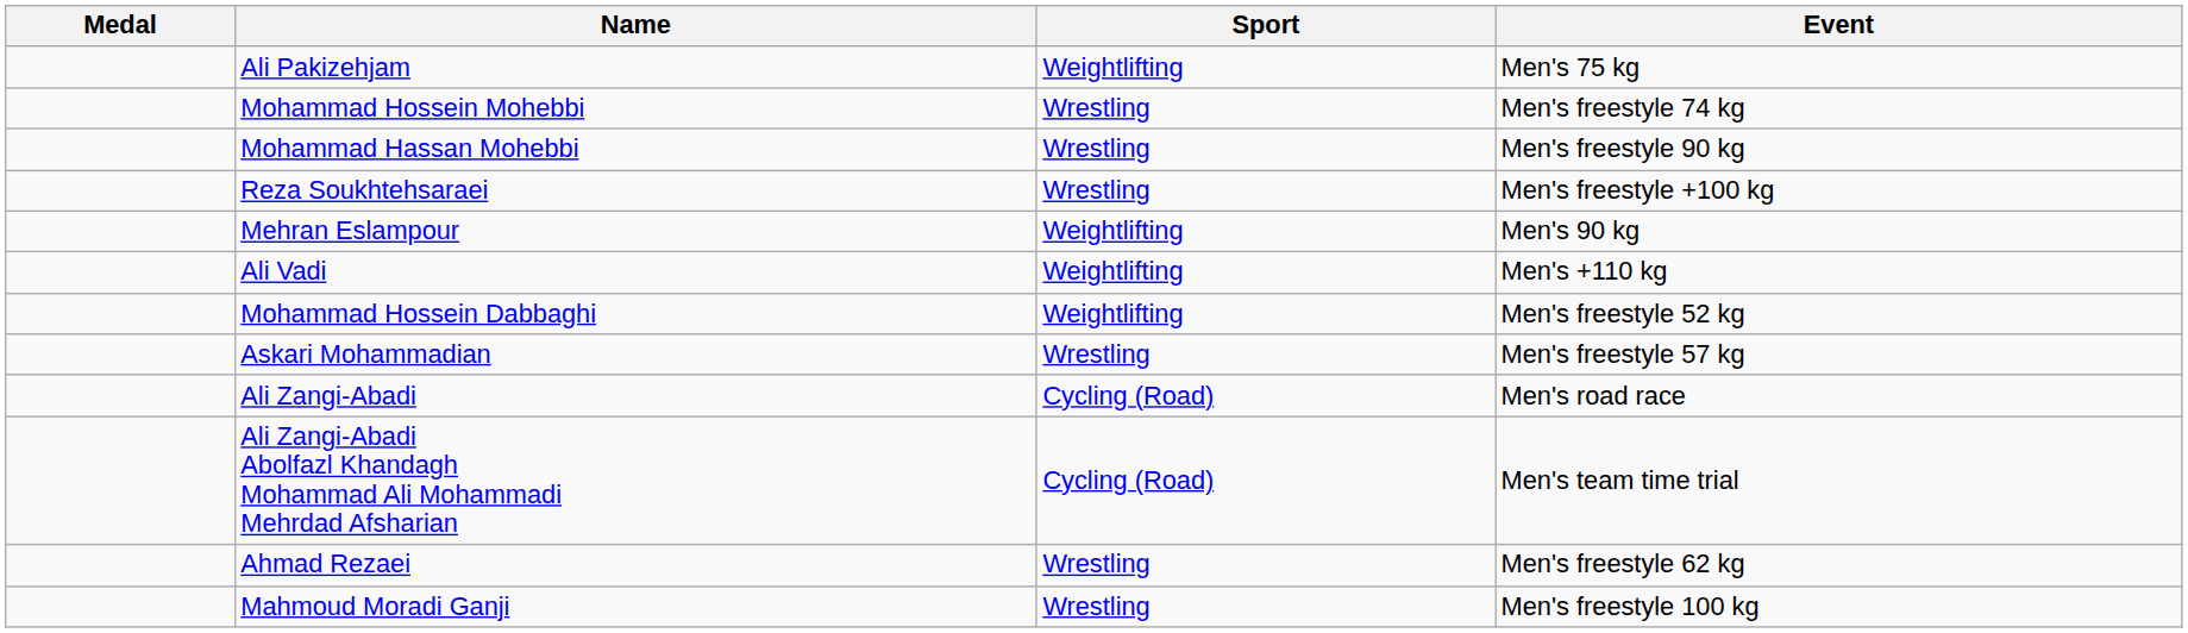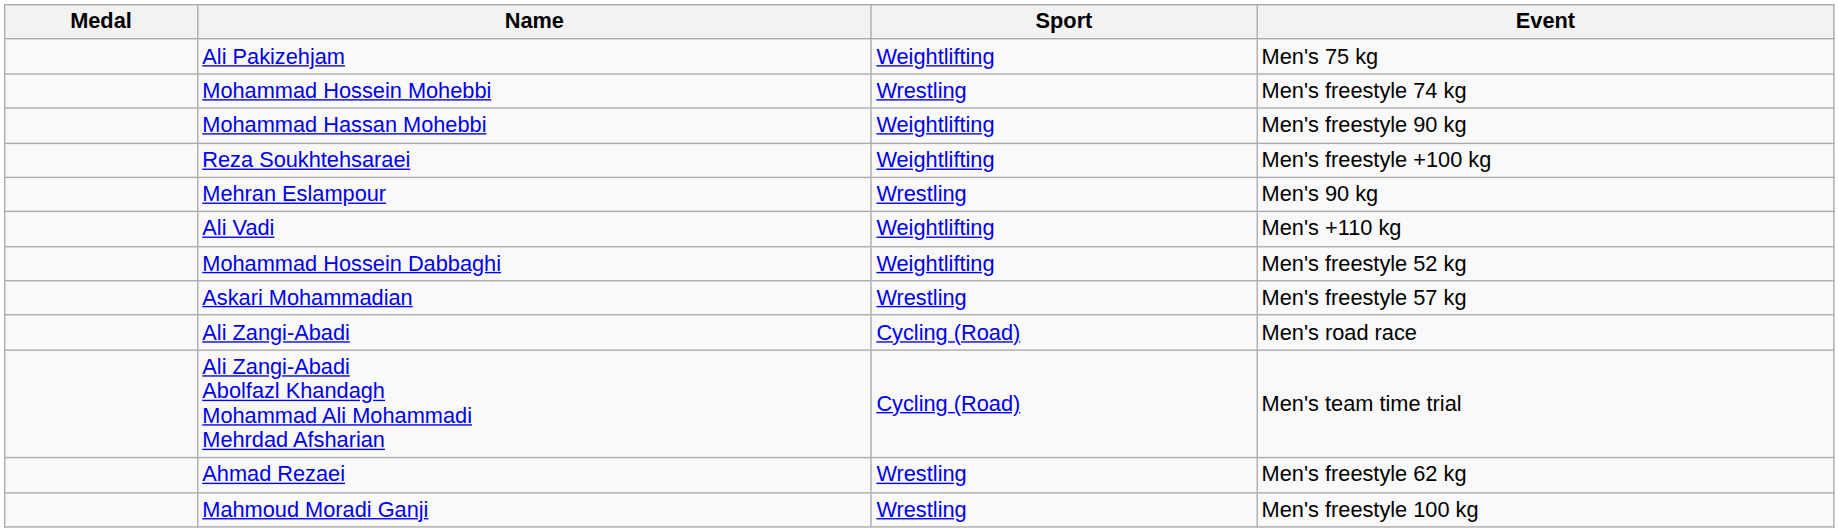 <table class="wikitable" width="85%" style="font-size:100%">
 <tr>
 <th width="10%">Medal</th>
 <th width="35%">Name</th>
 <th width="20%">Sport</th>
 <th width="30%">Event</th>
 </tr>
 <tr>
 <td></td>
 <td><a href='#'>Ali Pakizehjam</a></td>
 <td><a href='#'>Weightlifting</a></td>
 <td>Men's 75 kg</td>
 </tr>
 <tr>
 <td></td>
 <td><a href='#'>Mohammad Hossein Mohebbi</a></td>
 <td><a href='#'>Wrestling</a></td>
 <td>Men's freestyle 74 kg</td>
 </tr>
 <tr>
 <td></td>
 <td><a href='#'>Mohammad Hassan Mohebbi</a></td>
-<td><a href='#'>Wrestling</a></td>
+<td><a href='#'>Weightlifting</a></td>
 <td>Men's freestyle 90 kg</td>
 </tr>
 <tr>
 <td></td>
 <td><a href='#'>Reza Soukhtehsaraei</a></td>
-<td><a href='#'>Wrestling</a></td>
+<td><a href='#'>Weightlifting</a></td>
 <td>Men's freestyle +100 kg</td>
 </tr>
 <tr>
 <td></td>
 <td><a href='#'>Mehran Eslampour</a></td>
-<td><a href='#'>Weightlifting</a></td>
+<td><a href='#'>Wrestling</a></td>
 <td>Men's 90 kg</td>
 </tr>
 <tr>
 <td></td>
 <td><a href='#'>Ali Vadi</a></td>
 <td><a href='#'>Weightlifting</a></td>
 <td>Men's +110 kg</td>
 </tr>
 <tr>
 <td></td>
 <td><a href='#'>Mohammad Hossein Dabbaghi</a></td>
 <td><a href='#'>Weightlifting</a></td>
 <td>Men's freestyle 52 kg</td>
 </tr>
 <tr>
 <td></td>
 <td><a href='#'>Askari Mohammadian</a></td>
 <td><a href='#'>Wrestling</a></td>
 <td>Men's freestyle 57 kg</td>
 </tr>
 <tr>
 <td></td>
 <td><a href='#'>Ali Zangi-Abadi</a></td>
 <td><a href='#'>Cycling (Road)</a></td>
 <td>Men's road race</td>
 </tr>
 <tr>
 <td></td>
 <td><a href='#'>Ali Zangi-Abadi</a><br><a href='#'>Abolfazl Khandagh</a><br><a href='#'>Mohammad Ali Mohammadi</a><br><a href='#'>Mehrdad Afsharian</a></td>
 <td><a href='#'>Cycling (Road)</a></td>
 <td>Men's team time trial</td>
 </tr>
 <tr>
 <td></td>
 <td><a href='#'>Ahmad Rezaei</a></td>
 <td><a href='#'>Wrestling</a></td>
 <td>Men's freestyle 62 kg</td>
 </tr>
 <tr>
 <td></td>
 <td><a href='#'>Mahmoud Moradi Ganji</a></td>
 <td><a href='#'>Wrestling</a></td>
 <td>Men's freestyle 100 kg</td>
 </tr>
 </table>
